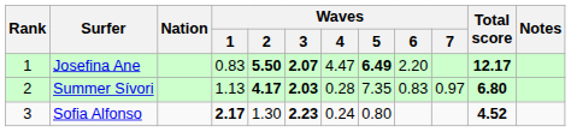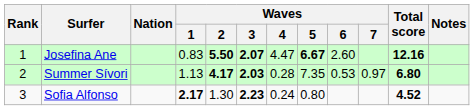 <table class="wikitable sortable" style="text-align:center">
 <tr>
 <th rowspan=2>Rank</th>
 <th rowspan=2>Surfer</th>
 <th rowspan=2>Nation</th>
 <th colspan=7>Waves</th>
 <th rowspan=2>Total<br>score</th>
 <th rowspan=2>Notes</th>
 </tr>
 <tr>
 <th>1</th>
 <th>2</th>
 <th>3</th>
 <th>4</th>
 <th>5</th>
 <th>6</th>
 <th>7</th>
 </tr>
 <tr bgcolor=ccffcc>
 <td>1</td>
 <td align=left><a href='#'>Josefina Ane</a></td>
 <td align=left></td>
 <td>0.83</td>
 <td><strong>5.50</strong></td>
 <td><strong>2.07</strong></td>
 <td>4.47</td>
-<td><strong>6.49</strong></td>
-<td>2.20</td>
+<td><strong>6.67</strong></td>
+<td>2.60</td>
 <td></td>
-<td><strong>12.17</strong></td>
+<td><strong>12.16</strong></td>
 <td></td>
 </tr>
 <tr bgcolor=ccffcc>
 <td>2</td>
 <td align=left><a href='#'>Summer Sívori</a></td>
 <td align=left></td>
 <td>1.13</td>
 <td><strong>4.17</strong></td>
 <td><strong>2.03</strong></td>
 <td>0.28</td>
 <td>7.35</td>
-<td>0.83</td>
+<td>0.53</td>
 <td>0.97</td>
 <td><strong>6.80</strong></td>
 <td></td>
 </tr>
 <tr>
 <td>3</td>
 <td align=left><a href='#'>Sofia Alfonso</a></td>
 <td align=left></td>
 <td><strong>2.17</strong></td>
 <td>1.30</td>
 <td><strong>2.23</strong></td>
 <td>0.24</td>
 <td>0.80</td>
 <td></td>
 <td></td>
 <td><strong>4.52</strong></td>
 <td></td>
 </tr>
 </table>
